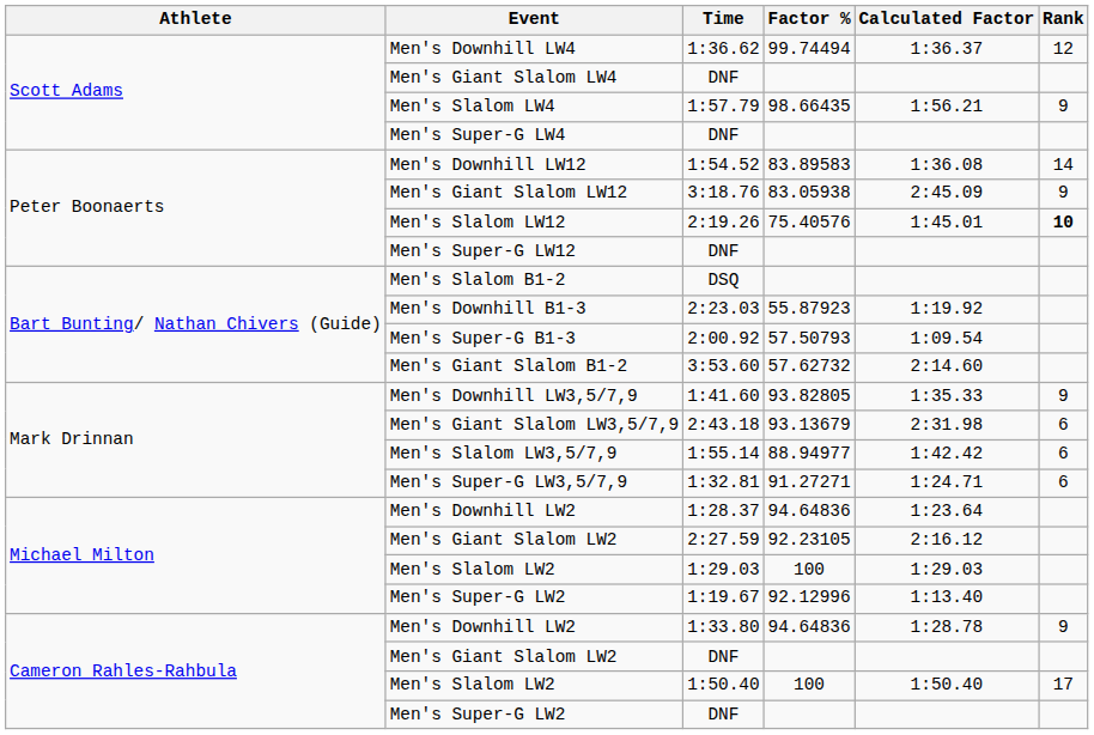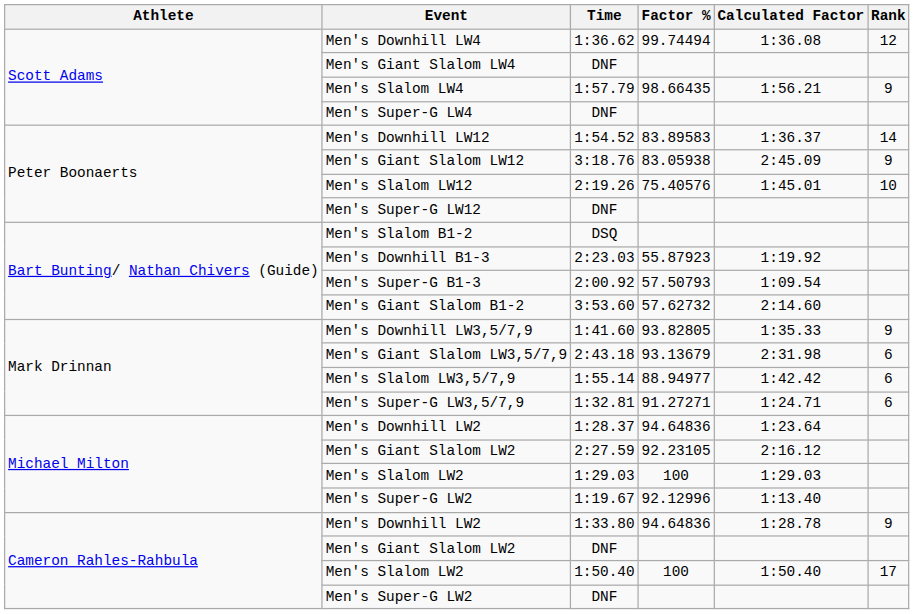 <table class="wikitable" style="text-align: center; font-size: 90%;">
 <tr>
 <th>Athlete</th>
 <th>Event</th>
 <th>Time</th>
 <th>Factor %</th>
 <th>Calculated Factor</th>
 <th>Rank</th>
 </tr>
 <tr>
 <td rowspan=4 style="text-align: left;"><a href='#'>Scott Adams</a></td>
 <td style="text-align: left;">Men's Downhill LW4</td>
 <td>1:36.62</td>
 <td>99.74494</td>
-<td>1:36.37</td>
+<td>1:36.08</td>
 <td>12</td>
 </tr>
 <tr>
 <td style="text-align: left;">Men's Giant Slalom LW4</td>
 <td>DNF</td>
 <td></td>
 <td></td>
 <td></td>
 </tr>
 <tr>
 <td style="text-align: left;">Men's Slalom LW4</td>
 <td>1:57.79</td>
 <td>98.66435</td>
 <td>1:56.21</td>
 <td>9</td>
 </tr>
 <tr>
 <td style="text-align: left;">Men's Super-G LW4</td>
 <td>DNF</td>
 <td></td>
 <td></td>
 <td></td>
 </tr>
 <tr>
 <td rowspan=4 style="text-align: left;">Peter Boonaerts</td>
 <td style="text-align: left;">Men's Downhill LW12</td>
 <td>1:54.52</td>
 <td>83.89583</td>
-<td>1:36.08</td>
+<td>1:36.37</td>
 <td>14</td>
 </tr>
 <tr>
 <td style="text-align: left;">Men's Giant Slalom LW12</td>
 <td>3:18.76</td>
 <td>83.05938</td>
 <td>2:45.09</td>
 <td>9</td>
 </tr>
 <tr>
 <td style="text-align: left;">Men's Slalom LW12</td>
 <td>2:19.26</td>
 <td>75.40576</td>
 <td>1:45.01</td>
-<td><strong>10</strong></td>
+<td>10</td>
 </tr>
 <tr>
 <td style="text-align: left;">Men's Super-G LW12</td>
 <td>DNF</td>
 <td></td>
 <td></td>
 <td></td>
 </tr>
 <tr>
 <td rowspan=4 style="text-align: left;"><a href='#'>Bart Bunting</a>/ <a href='#'>Nathan Chivers</a> (Guide)</td>
 <td style="text-align: left;">Men's Slalom B1-2</td>
 <td>DSQ</td>
 <td></td>
 <td></td>
 <td></td>
 </tr>
 <tr>
 <td style="text-align: left;">Men's Downhill B1-3</td>
 <td>2:23.03</td>
 <td>55.87923</td>
 <td>1:19.92</td>
 <td></td>
 </tr>
 <tr>
 <td style="text-align: left;">Men's Super-G B1-3</td>
 <td>2:00.92</td>
 <td>57.50793</td>
 <td>1:09.54</td>
 <td></td>
 </tr>
 <tr>
 <td style="text-align: left;">Men's Giant Slalom B1-2</td>
 <td>3:53.60</td>
 <td>57.62732</td>
 <td>2:14.60</td>
 <td></td>
 </tr>
 <tr>
 <td rowspan=4 style="text-align: left;">Mark Drinnan</td>
 <td style="text-align: left;">Men's Downhill LW3,5/7,9</td>
 <td>1:41.60</td>
 <td>93.82805</td>
 <td>1:35.33</td>
 <td>9</td>
 </tr>
 <tr>
 <td style="text-align: left;">Men's Giant Slalom LW3,5/7,9</td>
 <td>2:43.18</td>
 <td>93.13679</td>
 <td>2:31.98</td>
 <td>6</td>
 </tr>
 <tr>
 <td style="text-align: left;">Men's Slalom LW3,5/7,9</td>
 <td>1:55.14</td>
 <td>88.94977</td>
 <td>1:42.42</td>
 <td>6</td>
 </tr>
 <tr>
 <td style="text-align: left;">Men's Super-G LW3,5/7,9</td>
 <td>1:32.81</td>
 <td>91.27271</td>
 <td>1:24.71</td>
 <td>6</td>
 </tr>
 <tr>
 <td rowspan=4 style="text-align: left;"><a href='#'>Michael Milton</a></td>
 <td style="text-align: left;">Men's Downhill LW2</td>
 <td>1:28.37</td>
 <td>94.64836</td>
 <td>1:23.64</td>
 <td></td>
 </tr>
 <tr>
 <td style="text-align: left;">Men's Giant Slalom LW2</td>
 <td>2:27.59</td>
 <td>92.23105</td>
 <td>2:16.12</td>
 <td></td>
 </tr>
 <tr>
 <td style="text-align: left;">Men's Slalom LW2</td>
 <td>1:29.03</td>
 <td>100</td>
 <td>1:29.03</td>
 <td></td>
 </tr>
 <tr>
 <td style="text-align: left;">Men's Super-G LW2</td>
 <td>1:19.67</td>
 <td>92.12996</td>
 <td>1:13.40</td>
 <td></td>
 </tr>
 <tr>
 <td rowspan=4 style="text-align: left;"><a href='#'>Cameron Rahles-Rahbula</a></td>
 <td style="text-align: left;">Men's Downhill LW2</td>
 <td>1:33.80</td>
 <td>94.64836</td>
 <td>1:28.78</td>
 <td>9</td>
 </tr>
 <tr>
 <td style="text-align: left;">Men's Giant Slalom LW2</td>
 <td>DNF</td>
 <td></td>
 <td></td>
 <td></td>
 </tr>
 <tr>
 <td style="text-align: left;">Men's Slalom LW2</td>
 <td>1:50.40</td>
 <td>100</td>
 <td>1:50.40</td>
 <td>17</td>
 </tr>
 <tr>
 <td style="text-align: left;">Men's Super-G LW2</td>
 <td>DNF</td>
 <td></td>
 <td></td>
 <td></td>
 </tr>
 </table>
